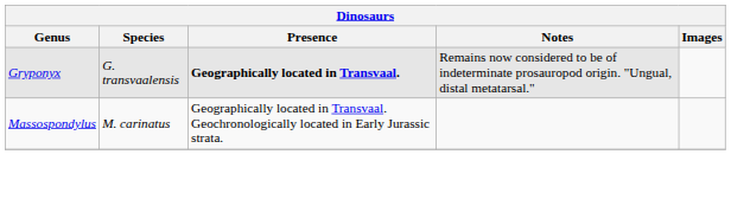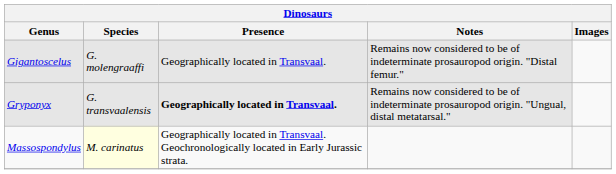 <table class="wikitable" align="center">
 <tr>
 <th colspan="5" align="center"><strong><a href='#'>Dinosaurs</a></strong></th>
 </tr>
 <tr>
 <th>Genus</th>
 <th>Species</th>
 <th>Presence</th>
 <th>Notes</th>
 <th>Images</th>
 </tr>
 <tr>
+<td style="background:#E6E6E6;"><em><a href='#'>Gigantoscelus</a></em></td>
+<td style="background:#E6E6E6;"><em>G. molengraaffi</em></td>
+<td style="background:#E6E6E6;">Geographically located in <a href='#'>Transvaal</a>.</td>
+<td style="background:#E6E6E6;">Remains now considered to be of indeterminate prosauropod origin. "Distal femur."</td>
+<td></td>
+</tr>
+<tr>
 <td style="background:#E6E6E6;"><em><a href='#'>Gryponyx</a></em></td>
 <td style="background:#E6E6E6;"><em>G. transvaalensis</em></td>
 <td style="background:#E6E6E6;"><strong>Geographically located in <a href='#'>Transvaal</a>.</strong></td>
 <td style="background:#E6E6E6;">Remains now considered to be of indeterminate prosauropod origin.  "Ungual, distal metatarsal."</td>
 <td></td>
 </tr>
 <tr>
 <td><em><a href='#'>Massospondylus</a></em></td>
-<td><em>M. carinatus</em></td>
+<td style="background: lightyellow;"><em>M. carinatus</em></td>
 <td>Geographically located in <a href='#'>Transvaal</a>. Geochronologically located in Early Jurassic strata.</td>
 <td></td>
 <td></td>
 </tr>
 <tr>
 </tr>
 </table>
